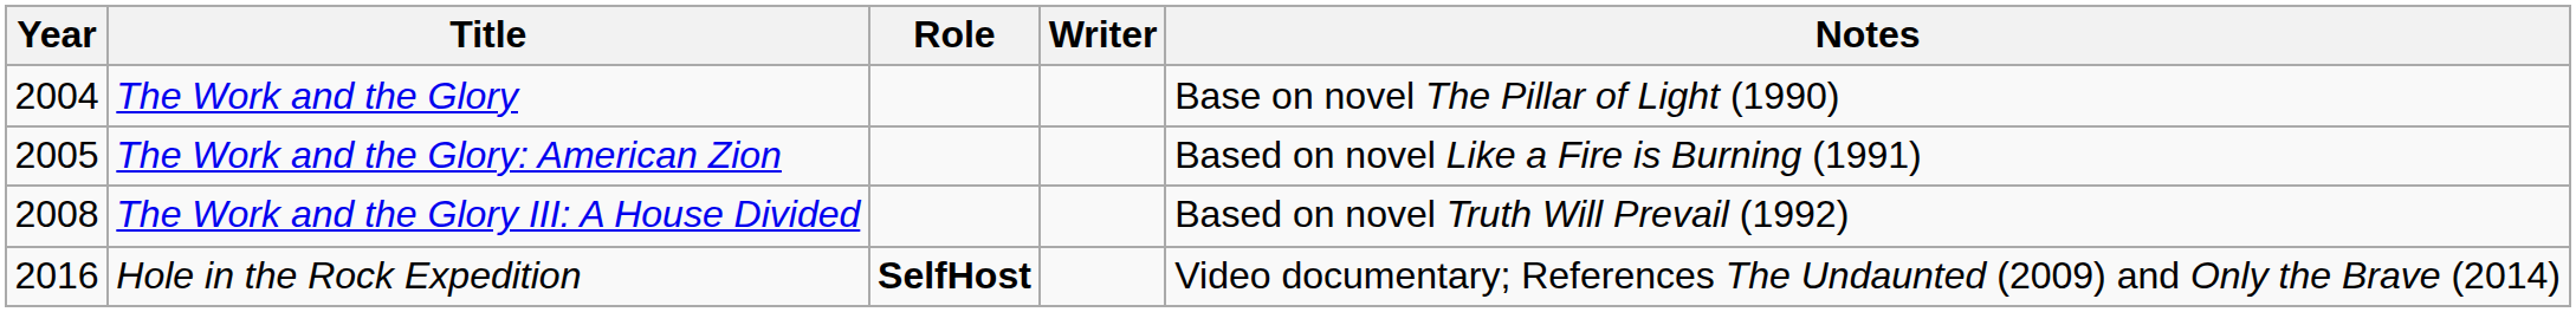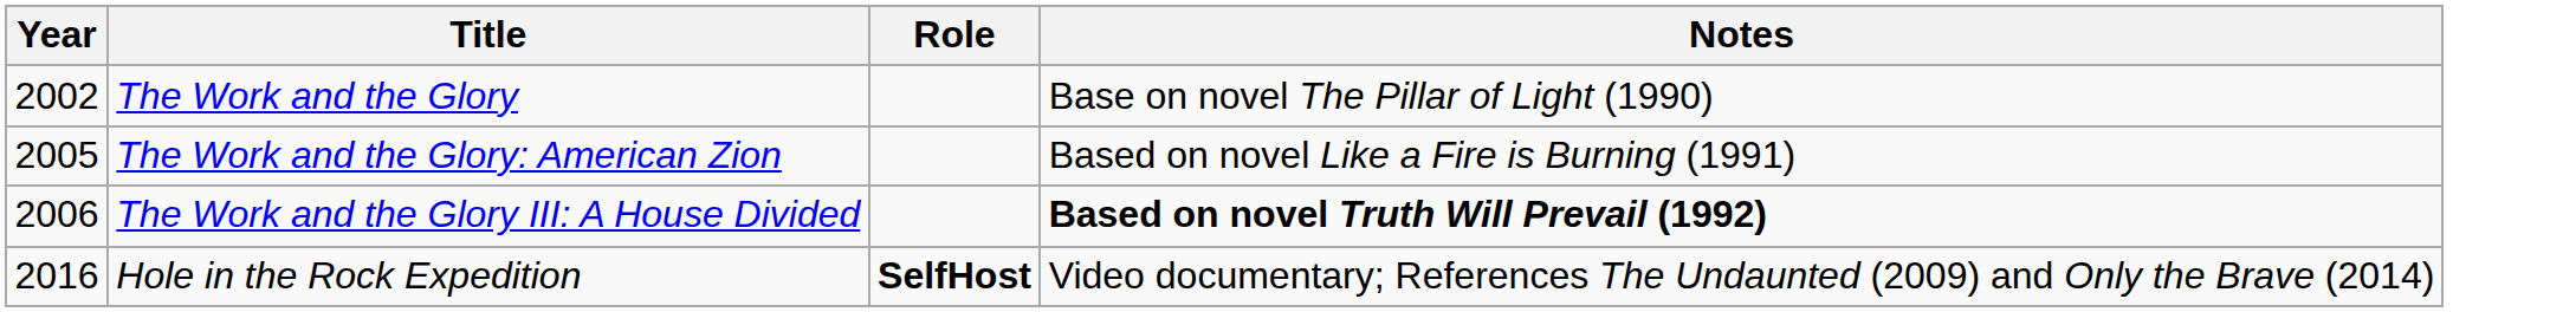 <table class="wikitable">
 <tr>
 <th>Year</th>
 <th>Title</th>
 <th>Role</th>
-<th>Writer</th>
 <th>Notes</th>
 </tr>
 <tr>
-<td>2004</td>
+<td>2002</td>
 <td><em><a href='#'>The Work and the Glory</a></em></td>
-<td></td>
 <td></td>
 <td>Base on novel <em>The Pillar of Light</em> (1990)</td>
 </tr>
 <tr>
 <td>2005</td>
 <td><em><a href='#'>The Work and the Glory: American Zion</a></em></td>
 <td></td>
-<td></td>
 <td>Based on novel <em>Like a Fire is Burning</em> (1991)</td>
 </tr>
 <tr>
-<td>2008</td>
+<td>2006</td>
 <td><em><a href='#'>The Work and the Glory III: A House Divided</a></em></td>
 <td></td>
-<td></td>
-<td>Based on novel <em>Truth Will Prevail</em> (1992)</td>
+<td><strong>Based on novel <em>Truth Will Prevail</em> (1992)</strong></td>
 </tr>
 <tr>
 <td>2016</td>
 <td><em>Hole in the Rock Expedition</em></td>
 <td><strong>SelfHost</strong></td>
-<td></td>
 <td>Video documentary; References <em>The Undaunted</em> (2009) and <em>Only the Brave</em> (2014)</td>
 </tr>
 </table>
